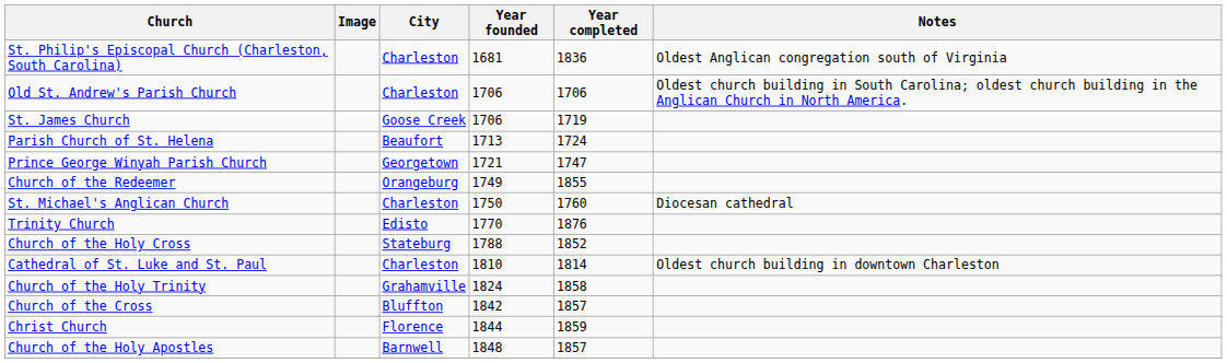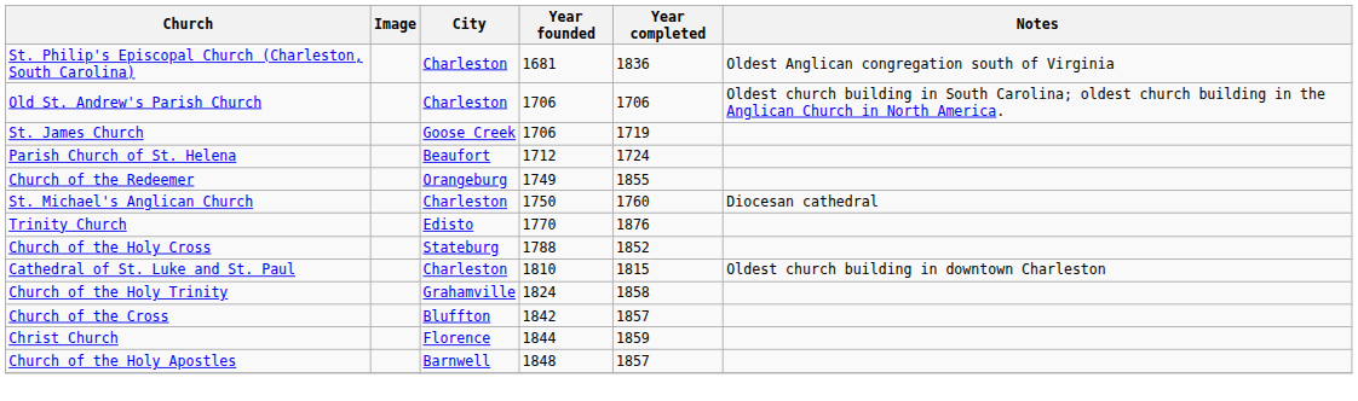 <table class="wikitable sortable">
 <tr>
 <th>Church</th>
 <th>Image</th>
 <th>City</th>
 <th>Year founded</th>
 <th>Year completed</th>
 <th>Notes</th>
 </tr>
 <tr>
 <td><a href='#'>St. Philip's Episcopal Church (Charleston, South Carolina)</a></td>
 <td></td>
 <td><a href='#'>Charleston</a></td>
 <td>1681</td>
 <td>1836</td>
 <td>Oldest Anglican congregation south of Virginia</td>
 </tr>
 <tr>
 <td><a href='#'>Old St. Andrew's Parish Church</a></td>
 <td></td>
 <td><a href='#'>Charleston</a></td>
 <td>1706</td>
 <td>1706</td>
 <td>Oldest church building in South Carolina; oldest church building in the <a href='#'>Anglican Church in North America</a>.</td>
 </tr>
 <tr>
 <td><a href='#'>St. James Church</a></td>
 <td></td>
 <td><a href='#'>Goose Creek</a></td>
 <td>1706</td>
 <td>1719</td>
 <td></td>
 </tr>
 <tr>
 <td><a href='#'>Parish Church of St. Helena</a></td>
 <td></td>
 <td><a href='#'>Beaufort</a></td>
-<td>1713</td>
+<td>1712</td>
 <td>1724</td>
-<td></td>
-</tr>
-<tr>
-<td><a href='#'>Prince George Winyah Parish Church</a></td>
-<td></td>
-<td><a href='#'>Georgetown</a></td>
-<td>1721</td>
-<td>1747</td>
 <td></td>
 </tr>
 <tr>
 <td><a href='#'>Church of the Redeemer</a></td>
 <td></td>
 <td><a href='#'>Orangeburg</a></td>
 <td>1749</td>
 <td>1855</td>
 <td></td>
 </tr>
 <tr>
 <td><a href='#'>St. Michael's Anglican Church</a></td>
 <td></td>
 <td><a href='#'>Charleston</a></td>
 <td>1750</td>
 <td>1760</td>
 <td>Diocesan cathedral</td>
 </tr>
 <tr>
 <td><a href='#'>Trinity Church</a></td>
 <td></td>
 <td><a href='#'>Edisto</a></td>
 <td>1770</td>
 <td>1876</td>
 <td></td>
 </tr>
 <tr>
 <td><a href='#'>Church of the Holy Cross</a></td>
 <td></td>
 <td><a href='#'>Stateburg</a></td>
 <td>1788</td>
 <td>1852</td>
 <td></td>
 </tr>
 <tr>
 <td><a href='#'>Cathedral of St. Luke and St. Paul</a></td>
 <td></td>
 <td><a href='#'>Charleston</a></td>
 <td>1810</td>
-<td>1814</td>
+<td>1815</td>
 <td>Oldest church building in downtown Charleston</td>
 </tr>
 <tr>
 <td><a href='#'>Church of the Holy Trinity</a></td>
 <td></td>
 <td><a href='#'>Grahamville</a></td>
 <td>1824</td>
 <td>1858</td>
 <td></td>
 </tr>
 <tr>
 <td><a href='#'>Church of the Cross</a></td>
 <td></td>
 <td><a href='#'>Bluffton</a></td>
 <td>1842</td>
 <td>1857</td>
 <td></td>
 </tr>
 <tr>
 <td><a href='#'>Christ Church</a></td>
 <td></td>
 <td><a href='#'>Florence</a></td>
 <td>1844</td>
 <td>1859</td>
 <td></td>
 </tr>
 <tr>
 <td><a href='#'>Church of the Holy Apostles</a></td>
 <td></td>
 <td><a href='#'>Barnwell</a></td>
 <td>1848</td>
 <td>1857</td>
 <td></td>
 </tr>
 <tr>
 </tr>
 </table>
